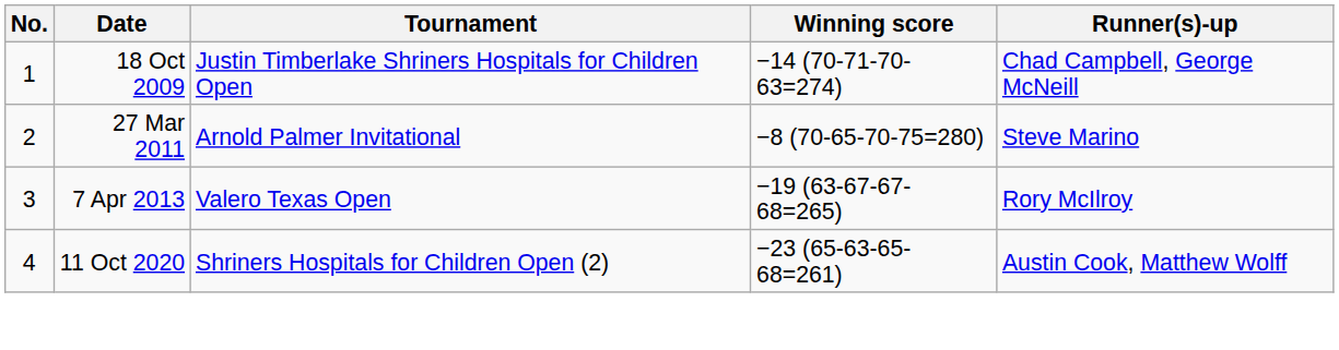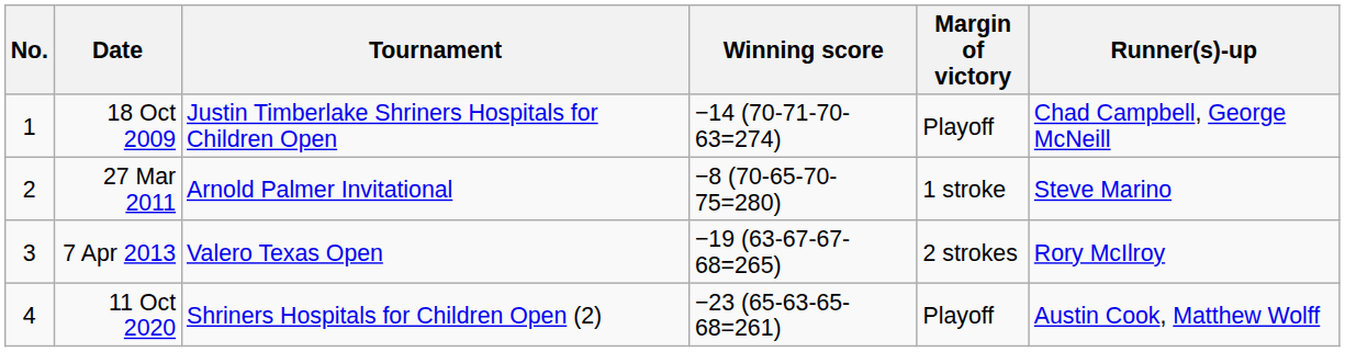 <table class="wikitable" style="font-size:95%;">
 <tr>
 <th>No.</th>
 <th>Date</th>
 <th>Tournament</th>
 <th>Winning score</th>
+<th>Margin of<br>victory</th>
 <th>Runner(s)-up</th>
 </tr>
 <tr>
 <td align=center>1</td>
 <td align=right>18 Oct <a href='#'>2009</a></td>
 <td><a href='#'>Justin Timberlake Shriners Hospitals for Children Open</a></td>
 <td>−14 (70-71-70-63=274)</td>
+<td>Playoff</td>
 <td> <a href='#'>Chad Campbell</a>,  <a href='#'>George McNeill</a></td>
 </tr>
 <tr>
 <td align=center>2</td>
 <td align=right>27 Mar <a href='#'>2011</a></td>
 <td><a href='#'>Arnold Palmer Invitational</a></td>
 <td>−8 (70-65-70-75=280)</td>
+<td>1 stroke</td>
 <td> <a href='#'>Steve Marino</a></td>
 </tr>
 <tr>
 <td align=center>3</td>
 <td align=right>7 Apr <a href='#'>2013</a></td>
 <td><a href='#'>Valero Texas Open</a></td>
 <td>−19 (63-67-67-68=265)</td>
+<td>2 strokes</td>
 <td> <a href='#'>Rory McIlroy</a></td>
 </tr>
 <tr>
 <td align=center>4</td>
 <td align=right>11 Oct <a href='#'>2020</a></td>
 <td><a href='#'>Shriners Hospitals for Children Open</a> (2)</td>
 <td>−23 (65-63-65-68=261)</td>
+<td>Playoff</td>
 <td> <a href='#'>Austin Cook</a>,  <a href='#'>Matthew Wolff</a></td>
 </tr>
 </table>
